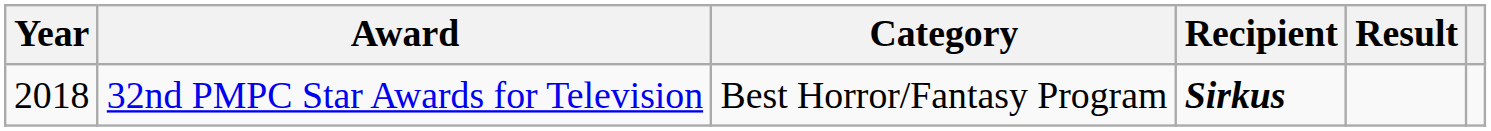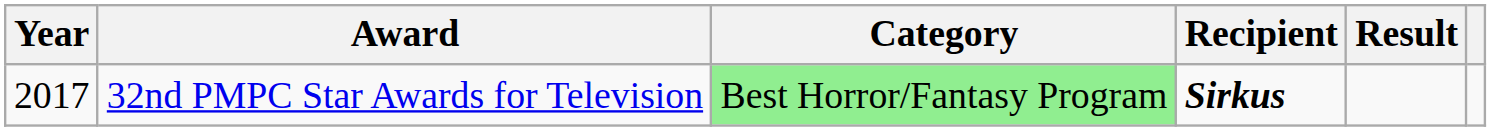 <table class="wikitable">
 <tr>
 <th>Year</th>
 <th>Award</th>
 <th>Category</th>
 <th>Recipient</th>
 <th>Result</th>
 <th></th>
 </tr>
 <tr>
-<td>2018</td>
+<td>2017</td>
 <td><a href='#'>32nd PMPC Star Awards for Television</a></td>
-<td>Best Horror/Fantasy Program</td>
+<td style="background: lightgreen;">Best Horror/Fantasy Program</td>
 <td><strong><em>Sirkus</em></strong></td>
 <td></td>
 <td></td>
 </tr>
 </table>
